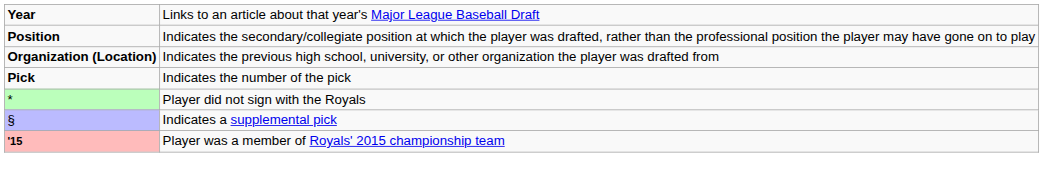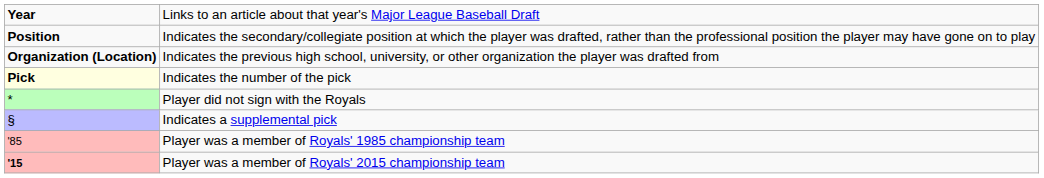 <table class="wikitable" border="1">
 <tr>
 <td><strong>Year</strong></td>
 <td>Links to an article about that year's <a href='#'>Major League Baseball Draft</a></td>
 </tr>
 <tr>
 <td><strong>Position</strong></td>
 <td>Indicates the secondary/collegiate position at which the player was drafted, rather than the professional position the player may have gone on to play</td>
 </tr>
 <tr>
 <td><strong>Organization (Location)</strong></td>
 <td>Indicates the previous high school, university, or other organization the player was drafted from</td>
 </tr>
 <tr>
-<td><strong>Pick</strong></td>
+<td style="background: lightyellow;"><strong>Pick</strong></td>
 <td>Indicates the number of the pick</td>
 </tr>
 <tr>
 <td bgcolor="#bbffbb">*</td>
 <td>Player did not sign with the Royals</td>
 </tr>
 <tr>
 <td bgcolor="#bbbbff">§</td>
 <td>Indicates a <a href='#'>supplemental pick</a></td>
 </tr>
 <tr>
+<td bgcolor="#ffbbbb"><small>'85</small></td>
+<td>Player was a member of <a href='#'>Royals' 1985 championship team</a></td>
+</tr>
+<tr>
 <td bgcolor="#ffbbbb"><strong><small>'15</small></strong></td>
 <td>Player was a member of <a href='#'>Royals' 2015 championship team</a></td>
 </tr>
 </table>
